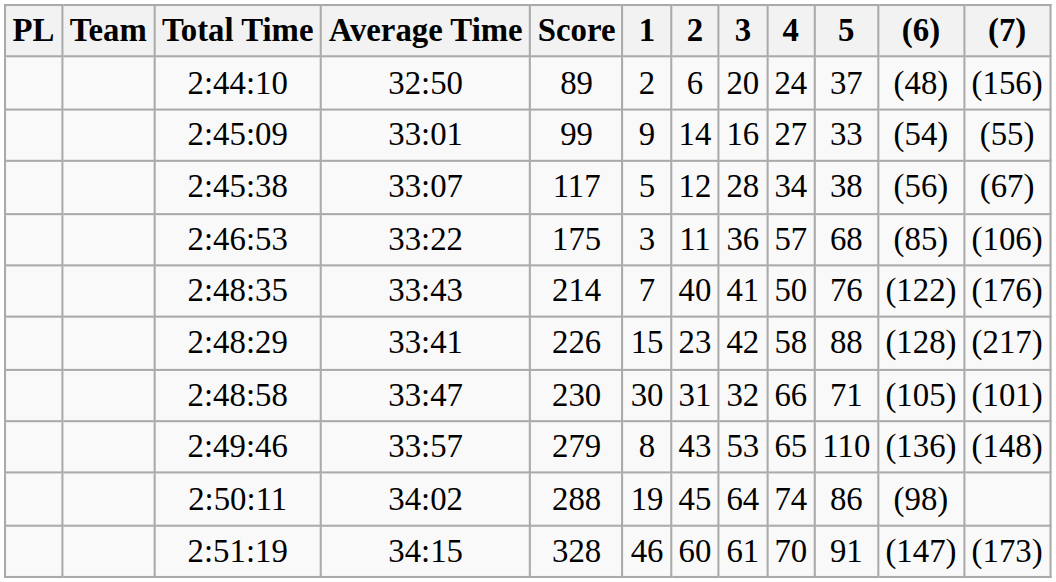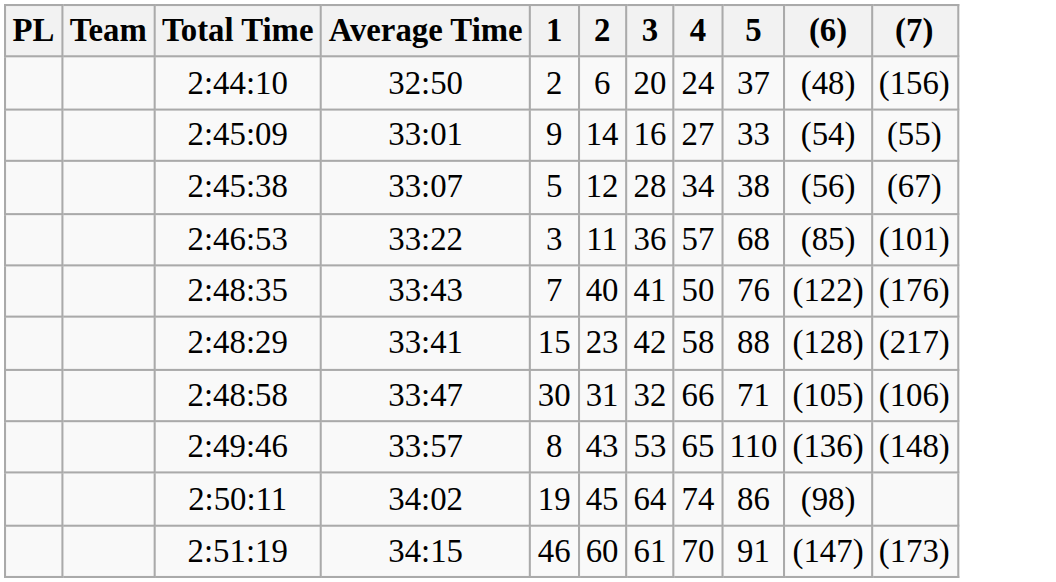 <table class="wikitable sortable" style="text-align:center">
 <tr>
 <th>PL</th>
 <th>Team</th>
 <th>Total Time</th>
 <th>Average Time</th>
-<th>Score</th>
 <th>1</th>
 <th>2</th>
 <th>3</th>
 <th>4</th>
 <th>5</th>
 <th>(6)</th>
 <th>(7)</th>
 </tr>
 <tr>
 <td></td>
 <td></td>
 <td>2:44:10</td>
 <td>32:50</td>
-<td>89</td>
 <td>2</td>
 <td>6</td>
 <td>20</td>
 <td>24</td>
 <td>37</td>
 <td>(48)</td>
 <td>(156)</td>
 </tr>
 <tr>
 <td></td>
 <td></td>
 <td>2:45:09</td>
 <td>33:01</td>
-<td>99</td>
 <td>9</td>
 <td>14</td>
 <td>16</td>
 <td>27</td>
 <td>33</td>
 <td>(54)</td>
 <td>(55)</td>
 </tr>
 <tr>
 <td></td>
 <td></td>
 <td>2:45:38</td>
 <td>33:07</td>
-<td>117</td>
 <td>5</td>
 <td>12</td>
 <td>28</td>
 <td>34</td>
 <td>38</td>
 <td>(56)</td>
 <td>(67)</td>
 </tr>
 <tr>
 <td></td>
 <td></td>
 <td>2:46:53</td>
 <td>33:22</td>
-<td>175</td>
 <td>3</td>
 <td>11</td>
 <td>36</td>
 <td>57</td>
 <td>68</td>
 <td>(85)</td>
-<td>(106)</td>
+<td>(101)</td>
 </tr>
 <tr>
 <td></td>
 <td></td>
 <td>2:48:35</td>
 <td>33:43</td>
-<td>214</td>
 <td>7</td>
 <td>40</td>
 <td>41</td>
 <td>50</td>
 <td>76</td>
 <td>(122)</td>
 <td>(176)</td>
 </tr>
 <tr>
 <td></td>
 <td></td>
 <td>2:48:29</td>
 <td>33:41</td>
-<td>226</td>
 <td>15</td>
 <td>23</td>
 <td>42</td>
 <td>58</td>
 <td>88</td>
 <td>(128)</td>
 <td>(217)</td>
 </tr>
 <tr>
 <td></td>
 <td></td>
 <td>2:48:58</td>
 <td>33:47</td>
-<td>230</td>
 <td>30</td>
 <td>31</td>
 <td>32</td>
 <td>66</td>
 <td>71</td>
 <td>(105)</td>
-<td>(101)</td>
+<td>(106)</td>
 </tr>
 <tr>
 <td></td>
 <td></td>
 <td>2:49:46</td>
 <td>33:57</td>
-<td>279</td>
 <td>8</td>
 <td>43</td>
 <td>53</td>
 <td>65</td>
 <td>110</td>
 <td>(136)</td>
 <td>(148)</td>
 </tr>
 <tr>
 <td></td>
 <td></td>
 <td>2:50:11</td>
 <td>34:02</td>
-<td>288</td>
 <td>19</td>
 <td>45</td>
 <td>64</td>
 <td>74</td>
 <td>86</td>
 <td>(98)</td>
 <td></td>
 </tr>
 <tr>
 <td></td>
 <td></td>
 <td>2:51:19</td>
 <td>34:15</td>
-<td>328</td>
 <td>46</td>
 <td>60</td>
 <td>61</td>
 <td>70</td>
 <td>91</td>
 <td>(147)</td>
 <td>(173)</td>
 </tr>
 </table>
